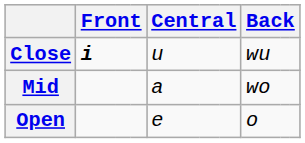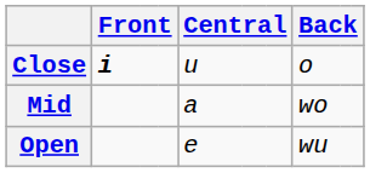 <table class="wikitable" style="margin: 1em auto 1em auto;">
 <tr>
 <th></th>
 <th colspan="3"><a href='#'>Front</a></th>
 <th colspan="3"><a href='#'>Central</a></th>
 <th colspan="3"><a href='#'>Back</a></th>
 </tr>
 <tr>
 <th><a href='#'>Close</a></th>
 <td style="border-right:none;"><strong><em>i</em></strong></td>
 <td style="border-left: none; border-right:none;"></td>
 <td style="border-left: none;"></td>
 <td style="border-right:none;"><em>u</em></td>
 <td style="border-left: none; border-right:none;"></td>
 <td style="border-left: none;"></td>
-<td style="border-right:none;"><em>wu</em></td>
+<td style="border-right:none;"><em>o</em></td>
 <td style="border-left: none; border-right:none;"></td>
 <td style="border-left: none;"></td>
 </tr>
 <tr>
 <th><a href='#'>Mid</a></th>
 <td colspan="3"></td>
 <td style="border-right:none;"><em>a</em></td>
 <td style="border-left: none; border-right:none;"></td>
 <td style="border-left: none;"></td>
 <td style="border-right:none;"><em>wo</em></td>
 <td style="border-left: none; border-right:none;"></td>
 <td style="border-left: none;"></td>
 </tr>
 <tr>
 <th><a href='#'>Open</a></th>
 <td colspan="3"></td>
 <td style="border-right:none;"><em>e</em></td>
 <td style="border-left: none; border-right:none;"></td>
 <td style="border-left: none;"></td>
-<td style="border-right:none;"><em>o</em></td>
+<td style="border-right:none;"><em>wu</em></td>
 <td style="border-left: none; border-right:none;"></td>
 <td style="border-left: none;"></td>
 </tr>
 </table>
